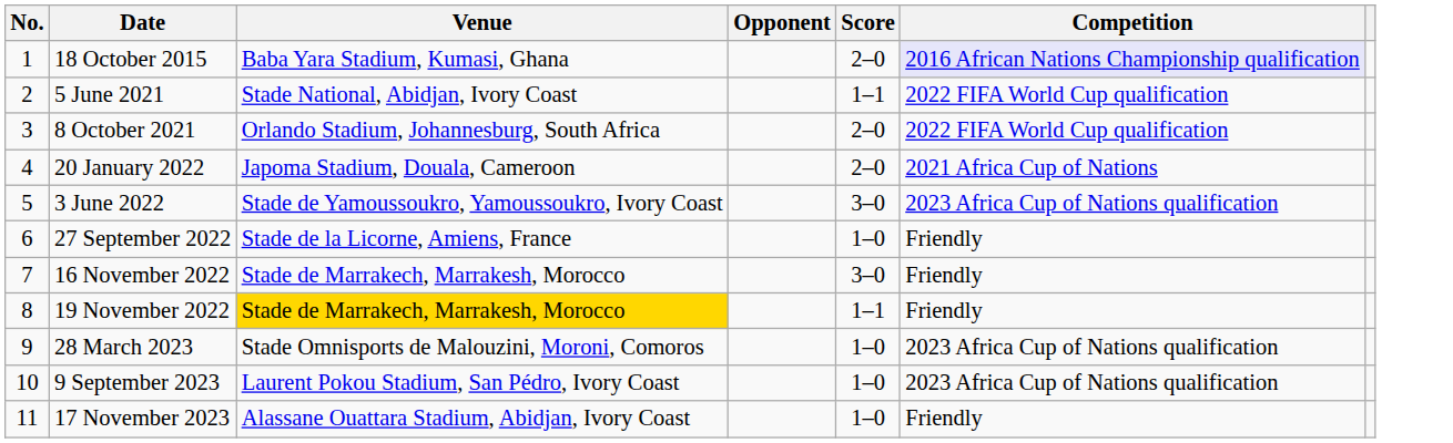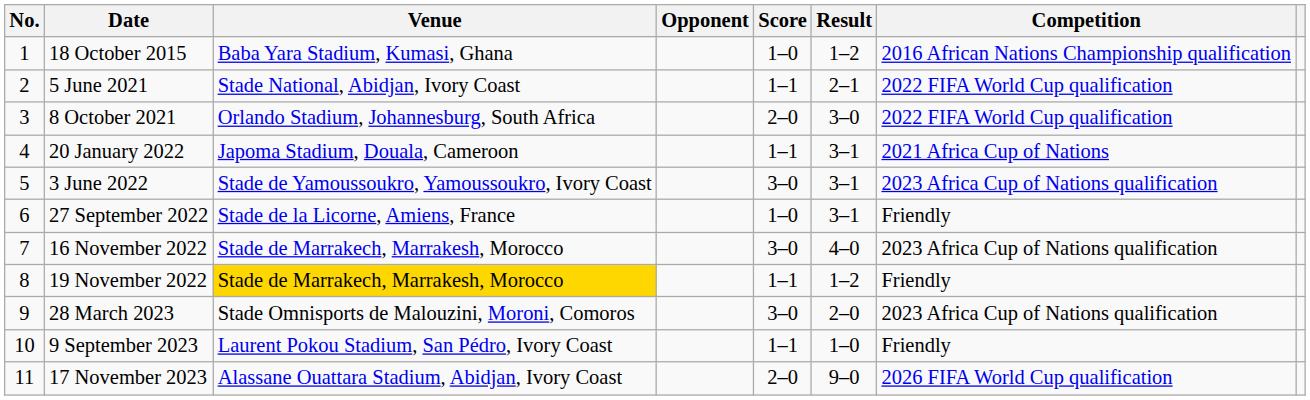 <table class="wikitable sortable">
 <tr>
 <th scope="col">No.</th>
 <th scope="col">Date</th>
 <th scope="col">Venue</th>
 <th scope="col">Opponent</th>
 <th scope="col">Score</th>
+<th scope="col">Result</th>
 <th scope="col">Competition</th>
 <th></th>
 </tr>
 <tr>
 <td align="center">1</td>
 <td>18 October 2015</td>
 <td><a href='#'>Baba Yara Stadium</a>, <a href='#'>Kumasi</a>, Ghana</td>
 <td></td>
-<td align="center">2–0</td>
-<td style="background: lavender;"><a href='#'>2016 African Nations Championship qualification</a></td>
+<td align="center">1–0</td>
+<td align="center">1–2</td>
+<td><a href='#'>2016 African Nations Championship qualification</a></td>
 <td></td>
 </tr>
 <tr>
 <td align="center">2</td>
 <td>5 June 2021</td>
 <td><a href='#'>Stade National</a>, <a href='#'>Abidjan</a>, Ivory Coast</td>
 <td></td>
 <td align="center">1–1</td>
+<td align="center">2–1</td>
 <td><a href='#'>2022 FIFA World Cup qualification</a></td>
 <td></td>
 </tr>
 <tr>
 <td align="center">3</td>
 <td>8 October 2021</td>
 <td><a href='#'>Orlando Stadium</a>, <a href='#'>Johannesburg</a>, South Africa</td>
 <td></td>
 <td align="center">2–0</td>
+<td align="center">3–0</td>
 <td><a href='#'>2022 FIFA World Cup qualification</a></td>
 <td></td>
 </tr>
 <tr>
 <td align="center">4</td>
 <td>20 January 2022</td>
 <td><a href='#'>Japoma Stadium</a>, <a href='#'>Douala</a>, Cameroon</td>
 <td></td>
-<td align="center">2–0</td>
+<td align="center">1–1</td>
+<td align="center">3–1</td>
 <td><a href='#'>2021 Africa Cup of Nations</a></td>
 <td></td>
 </tr>
 <tr>
 <td align="center">5</td>
 <td>3 June 2022</td>
 <td><a href='#'>Stade de Yamoussoukro</a>, <a href='#'>Yamoussoukro</a>, Ivory Coast</td>
 <td></td>
 <td align="center">3–0</td>
+<td align="center">3–1</td>
 <td><a href='#'>2023 Africa Cup of Nations qualification</a></td>
 <td></td>
 </tr>
 <tr>
 <td align="center">6</td>
 <td>27 September 2022</td>
 <td><a href='#'>Stade de la Licorne</a>, <a href='#'>Amiens</a>, France</td>
 <td></td>
 <td align="center">1–0</td>
+<td align="center">3–1</td>
 <td>Friendly</td>
 <td></td>
 </tr>
 <tr>
 <td align="center">7</td>
 <td>16 November 2022</td>
 <td><a href='#'>Stade de Marrakech</a>, <a href='#'>Marrakesh</a>, Morocco</td>
 <td></td>
 <td align="center">3–0</td>
-<td>Friendly</td>
+<td align="center">4–0</td>
+<td>2023 Africa Cup of Nations qualification</td>
 <td></td>
 </tr>
 <tr>
 <td align="center">8</td>
 <td>19 November 2022</td>
 <td style="background: gold;">Stade de Marrakech, Marrakesh, Morocco</td>
 <td></td>
 <td align="center">1–1</td>
+<td align="center">1–2</td>
 <td>Friendly</td>
 <td></td>
 </tr>
 <tr>
 <td align="center">9</td>
 <td>28 March 2023</td>
 <td>Stade Omnisports de Malouzini, <a href='#'>Moroni</a>, Comoros</td>
 <td></td>
-<td align="center">1–0</td>
+<td align="center">3–0</td>
+<td align="center">2–0</td>
 <td>2023 Africa Cup of Nations qualification</td>
 <td></td>
 </tr>
 <tr>
 <td align="center">10</td>
 <td>9 September 2023</td>
 <td><a href='#'>Laurent Pokou Stadium</a>, <a href='#'>San Pédro</a>, Ivory Coast</td>
 <td></td>
+<td align="center">1–1</td>
 <td align="center">1–0</td>
-<td>2023 Africa Cup of Nations qualification</td>
+<td>Friendly</td>
 <td></td>
 </tr>
 <tr>
 <td align="center">11</td>
 <td>17 November 2023</td>
 <td><a href='#'>Alassane Ouattara Stadium</a>, <a href='#'>Abidjan</a>, Ivory Coast</td>
 <td></td>
-<td align="center">1–0</td>
-<td>Friendly</td>
+<td align="center">2–0</td>
+<td align="center">9–0</td>
+<td><a href='#'>2026 FIFA World Cup qualification</a></td>
 <td></td>
 </tr>
 </table>
